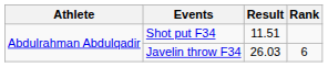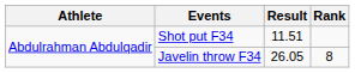 <table class=wikitable style="font-size:90%">
 <tr align=center>
 <th>Athlete</th>
 <th>Events</th>
 <th>Result</th>
 <th>Rank</th>
 </tr>
 <tr align=center>
 <td align=left rowspan=2><a href='#'>Abdulrahman Abdulqadir</a></td>
 <td align=left><a href='#'>Shot put F34</a></td>
 <td>11.51</td>
 <td></td>
 </tr>
 <tr align=center>
 <td align=left><a href='#'>Javelin throw F34</a></td>
-<td>26.03</td>
-<td>6</td>
+<td>26.05</td>
+<td>8</td>
 </tr>
 </table>
